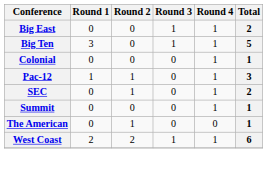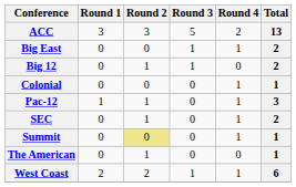 <table class="wikitable sortable" style="text-align:center">
 <tr>
 <th>Conference</th>
 <th>Round 1</th>
 <th>Round 2</th>
 <th>Round 3</th>
 <th>Round 4</th>
 <th>Total</th>
 </tr>
 <tr>
+<th><a href='#'>ACC</a></th>
+<td>3</td>
+<td>3</td>
+<td>5</td>
+<td>2</td>
+<th>13</th>
+</tr>
+<tr>
 <th><a href='#'>Big East</a></th>
 <td>0</td>
 <td>0</td>
 <td>1</td>
 <td>1</td>
 <th>2</th>
 </tr>
 <tr>
-<th><a href='#'>Big Ten</a></th>
-<td>3</td>
+<th><a href='#'>Big 12</a></th>
 <td>0</td>
 <td>1</td>
 <td>1</td>
-<th>5</th>
+<td>0</td>
+<th>2</th>
 </tr>
 <tr>
 <th><a href='#'>Colonial</a></th>
 <td>0</td>
 <td>0</td>
 <td>0</td>
 <td>1</td>
 <th>1</th>
 </tr>
 <tr>
 <th><a href='#'>Pac-12</a></th>
 <td>1</td>
 <td>1</td>
 <td>0</td>
 <td>1</td>
 <th>3</th>
 </tr>
 <tr>
 <th><a href='#'>SEC</a></th>
 <td>0</td>
 <td>1</td>
 <td>0</td>
 <td>1</td>
 <th>2</th>
 </tr>
 <tr>
 <th><a href='#'>Summit</a></th>
 <td>0</td>
-<td>0</td>
+<td style="background: khaki;">0</td>
 <td>0</td>
 <td>1</td>
 <th>1</th>
 </tr>
 <tr>
 <th><a href='#'>The American</a></th>
 <td>0</td>
 <td>1</td>
 <td>0</td>
 <td>0</td>
 <th>1</th>
 </tr>
 <tr>
 <th><a href='#'>West Coast</a></th>
 <td>2</td>
 <td>2</td>
 <td>1</td>
 <td>1</td>
 <th>6</th>
 </tr>
 <tr>
 </tr>
 </table>
